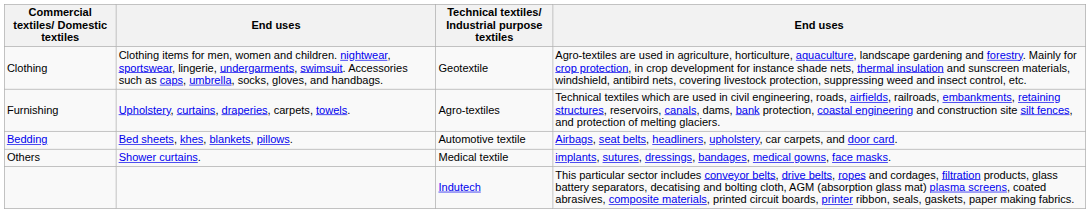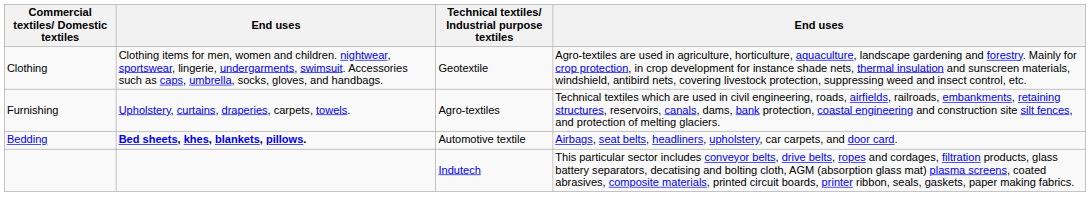 <table class="wikitable">
 <tr>
 <th>Commercial textiles/ Domestic textiles</th>
 <th>End uses</th>
 <th>Technical textiles/ Industrial purpose textiles</th>
 <th>End uses</th>
 </tr>
 <tr>
 <td>Clothing</td>
 <td>Clothing items for men, women and children. <a href='#'>nightwear</a>, <a href='#'>sportswear</a>, lingerie, <a href='#'>undergarments</a>, <a href='#'>swimsuit</a>. Accessories such as <a href='#'>caps</a>, <a href='#'>umbrella</a>, socks, gloves, and handbags.</td>
 <td>Geotextile</td>
 <td>Agro-textiles are used in agriculture, horticulture, <a href='#'>aquaculture</a>, landscape gardening and <a href='#'>forestry</a>. Mainly for <a href='#'>crop protection</a>, in crop development for instance shade nets, <a href='#'>thermal insulation</a> and sunscreen materials, windshield, antibird nets, covering livestock protection, suppressing weed and insect control, etc.</td>
 </tr>
 <tr>
 <td>Furnishing</td>
 <td><a href='#'>Upholstery</a>, <a href='#'>curtains</a>, <a href='#'>draperies</a>, carpets, <a href='#'>towels</a>.</td>
 <td>Agro-textiles</td>
 <td>Technical textiles which are used in civil engineering, roads, <a href='#'>airfields</a>, railroads, <a href='#'>embankments</a>, <a href='#'>retaining structures</a>, reservoirs, <a href='#'>canals</a>, dams, <a href='#'>bank</a> protection, <a href='#'>coastal engineering</a> and construction site <a href='#'>silt fences</a>, and protection of melting glaciers.</td>
 </tr>
 <tr>
 <td><a href='#'>Bedding</a></td>
-<td><a href='#'>Bed sheets</a>, <a href='#'>khes</a>, <a href='#'>blankets</a>, <a href='#'>pillows</a>.</td>
+<td><strong><a href='#'>Bed sheets</a>, <a href='#'>khes</a>, <a href='#'>blankets</a>, <a href='#'>pillows</a>.</strong></td>
 <td>Automotive textile</td>
 <td><a href='#'>Airbags</a>, <a href='#'>seat belts</a>, <a href='#'>headliners</a>, <a href='#'>upholstery</a>, car carpets, and <a href='#'>door card</a>.</td>
-</tr>
-<tr>
-<td>Others</td>
-<td><a href='#'>Shower curtains</a>.</td>
-<td>Medical textile</td>
-<td><a href='#'>implants</a>, <a href='#'>sutures</a>, <a href='#'>dressings</a>, <a href='#'>bandages</a>, <a href='#'>medical gowns</a>, <a href='#'>face masks</a>.</td>
 </tr>
 <tr>
 <td></td>
 <td></td>
 <td><a href='#'>Indutech</a></td>
 <td>This particular sector includes <a href='#'>conveyor belts</a>, <a href='#'>drive belts</a>, <a href='#'>ropes</a> and cordages, <a href='#'>filtration</a> products, glass battery separators, decatising and bolting cloth, AGM (absorption glass mat) <a href='#'>plasma screens</a>, coated abrasives, <a href='#'>composite materials</a>, printed circuit boards, <a href='#'>printer</a> ribbon, seals, gaskets, paper making fabrics.</td>
 </tr>
 </table>
